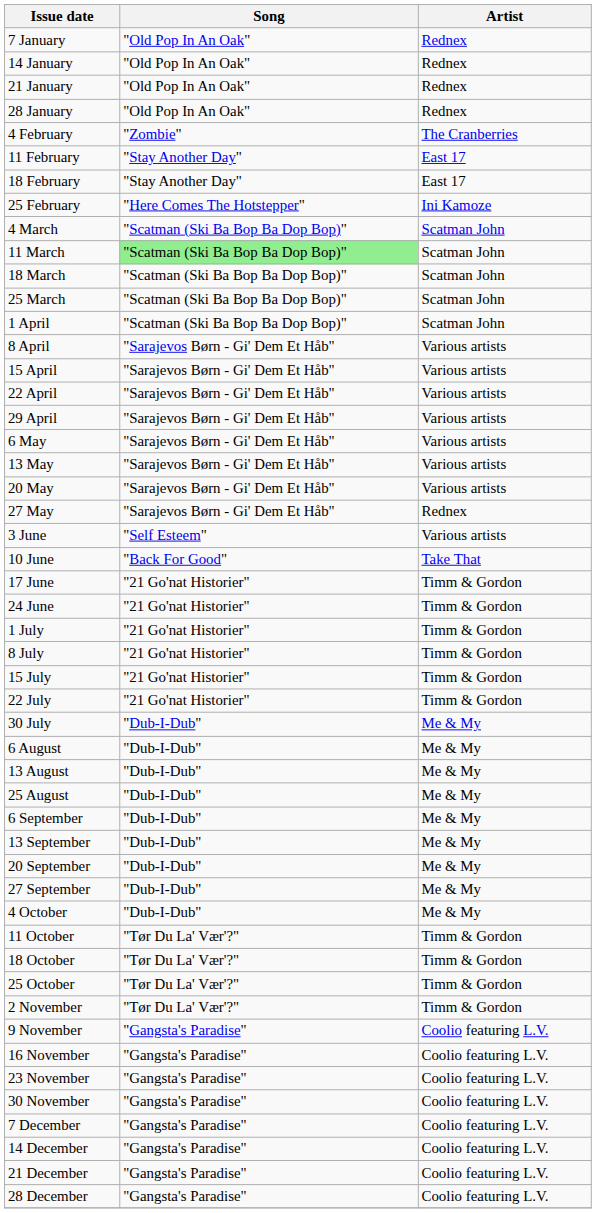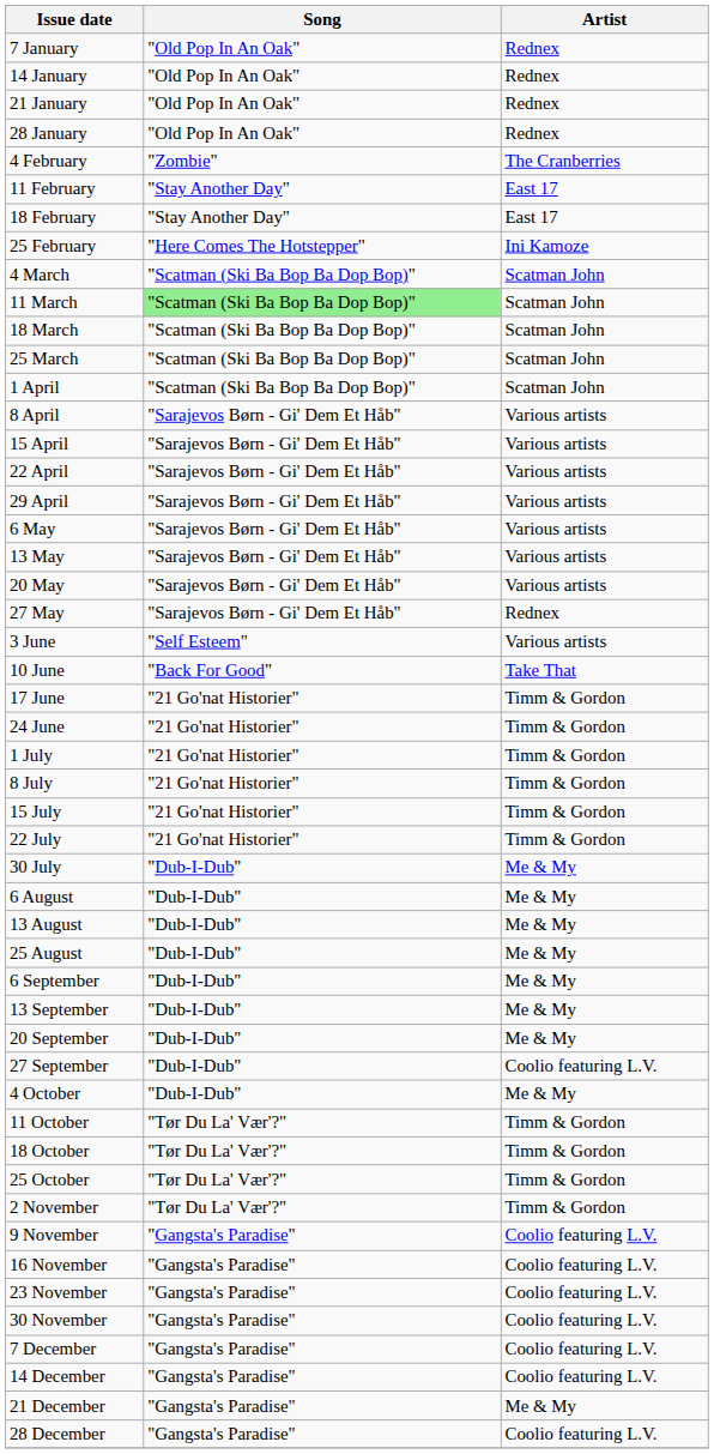 <table width="50%" class=wikitable>
 <tr>
 <th>Issue date</th>
 <th>Song</th>
 <th>Artist</th>
 </tr>
 <tr>
 <td>7 January</td>
 <td>"<a href='#'>Old Pop In An Oak</a>"</td>
 <td><a href='#'>Rednex</a></td>
 </tr>
 <tr>
 <td>14 January</td>
 <td>"Old Pop In An Oak"</td>
 <td>Rednex</td>
 </tr>
 <tr>
 <td>21 January</td>
 <td>"Old Pop In An Oak"</td>
 <td>Rednex</td>
 </tr>
 <tr>
 <td>28 January</td>
 <td>"Old Pop In An Oak"</td>
 <td>Rednex</td>
 </tr>
 <tr>
 <td>4 February</td>
 <td>"<a href='#'>Zombie</a>"</td>
 <td><a href='#'>The Cranberries</a></td>
 </tr>
 <tr>
 <td>11 February</td>
 <td>"<a href='#'>Stay Another Day</a>"</td>
 <td><a href='#'>East 17</a></td>
 </tr>
 <tr>
 <td>18 February</td>
 <td>"Stay Another Day"</td>
 <td>East 17</td>
 </tr>
 <tr>
 <td>25 February</td>
 <td>"<a href='#'>Here Comes The Hotstepper</a>"</td>
 <td><a href='#'>Ini Kamoze</a></td>
 </tr>
 <tr>
 <td>4 March</td>
 <td>"<a href='#'>Scatman (Ski Ba Bop Ba Dop Bop)</a>"</td>
 <td><a href='#'>Scatman John</a></td>
 </tr>
 <tr>
 <td>11 March</td>
 <td style="background: lightgreen;">"Scatman (Ski Ba Bop Ba Dop Bop)"</td>
 <td>Scatman John</td>
 </tr>
 <tr>
 <td>18 March</td>
 <td>"Scatman (Ski Ba Bop Ba Dop Bop)"</td>
 <td>Scatman John</td>
 </tr>
 <tr>
 <td>25 March</td>
 <td>"Scatman (Ski Ba Bop Ba Dop Bop)"</td>
 <td>Scatman John</td>
 </tr>
 <tr>
 <td>1 April</td>
 <td>"Scatman (Ski Ba Bop Ba Dop Bop)"</td>
 <td>Scatman John</td>
 </tr>
 <tr>
 <td>8 April</td>
 <td>"<a href='#'>Sarajevos</a> Børn - Gi' Dem Et Håb"</td>
 <td>Various artists</td>
 </tr>
 <tr>
 <td>15 April</td>
 <td>"Sarajevos Børn - Gi' Dem Et Håb"</td>
 <td>Various artists</td>
 </tr>
 <tr>
 <td>22 April</td>
 <td>"Sarajevos Børn - Gi' Dem Et Håb"</td>
 <td>Various artists</td>
 </tr>
 <tr>
 <td>29 April</td>
 <td>"Sarajevos Børn - Gi' Dem Et Håb"</td>
 <td>Various artists</td>
 </tr>
 <tr>
 <td>6 May</td>
 <td>"Sarajevos Børn - Gi' Dem Et Håb"</td>
 <td>Various artists</td>
 </tr>
 <tr>
 <td>13 May</td>
 <td>"Sarajevos Børn - Gi' Dem Et Håb"</td>
 <td>Various artists</td>
 </tr>
 <tr>
 <td>20 May</td>
 <td>"Sarajevos Børn - Gi' Dem Et Håb"</td>
 <td>Various artists</td>
 </tr>
 <tr>
 <td>27 May</td>
 <td>"Sarajevos Børn - Gi' Dem Et Håb"</td>
 <td>Rednex</td>
 </tr>
 <tr>
 <td>3 June</td>
 <td>"<a href='#'>Self Esteem</a>"</td>
 <td>Various artists</td>
 </tr>
 <tr>
 <td>10 June</td>
 <td>"<a href='#'>Back For Good</a>"</td>
 <td><a href='#'>Take That</a></td>
 </tr>
 <tr>
 <td>17 June</td>
 <td>"21 Go'nat Historier"</td>
 <td>Timm & Gordon</td>
 </tr>
 <tr>
 <td>24 June</td>
 <td>"21 Go'nat Historier"</td>
 <td>Timm & Gordon</td>
 </tr>
 <tr>
 <td>1 July</td>
 <td>"21 Go'nat Historier"</td>
 <td>Timm & Gordon</td>
 </tr>
 <tr>
 <td>8 July</td>
 <td>"21 Go'nat Historier"</td>
 <td>Timm & Gordon</td>
 </tr>
 <tr>
 <td>15 July</td>
 <td>"21 Go'nat Historier"</td>
 <td>Timm & Gordon</td>
 </tr>
 <tr>
 <td>22 July</td>
 <td>"21 Go'nat Historier"</td>
 <td>Timm & Gordon</td>
 </tr>
 <tr>
 <td>30 July</td>
 <td>"<a href='#'>Dub-I-Dub</a>"</td>
 <td><a href='#'>Me & My</a></td>
 </tr>
 <tr>
 <td>6 August</td>
 <td>"Dub-I-Dub"</td>
 <td>Me & My</td>
 </tr>
 <tr>
 <td>13 August</td>
 <td>"Dub-I-Dub"</td>
 <td>Me & My</td>
 </tr>
 <tr>
 <td>25 August</td>
 <td>"Dub-I-Dub"</td>
 <td>Me & My</td>
 </tr>
 <tr>
 <td>6 September</td>
 <td>"Dub-I-Dub"</td>
 <td>Me & My</td>
 </tr>
 <tr>
 <td>13 September</td>
 <td>"Dub-I-Dub"</td>
 <td>Me & My</td>
 </tr>
 <tr>
 <td>20 September</td>
 <td>"Dub-I-Dub"</td>
 <td>Me & My</td>
 </tr>
 <tr>
 <td>27 September</td>
 <td>"Dub-I-Dub"</td>
-<td>Me & My</td>
+<td>Coolio featuring L.V.</td>
 </tr>
 <tr>
 <td>4 October</td>
 <td>"Dub-I-Dub"</td>
 <td>Me & My</td>
 </tr>
 <tr>
 <td>11 October</td>
 <td>"Tør Du La' Vær'?"</td>
 <td>Timm & Gordon</td>
 </tr>
 <tr>
 <td>18 October</td>
 <td>"Tør Du La' Vær'?"</td>
 <td>Timm & Gordon</td>
 </tr>
 <tr>
 <td>25 October</td>
 <td>"Tør Du La' Vær'?"</td>
 <td>Timm & Gordon</td>
 </tr>
 <tr>
 <td>2 November</td>
 <td>"Tør Du La' Vær'?"</td>
 <td>Timm & Gordon</td>
 </tr>
 <tr>
 <td>9 November</td>
 <td>"<a href='#'>Gangsta's Paradise</a>"</td>
 <td><a href='#'>Coolio</a> featuring <a href='#'>L.V.</a></td>
 </tr>
 <tr>
 <td>16 November</td>
 <td>"Gangsta's Paradise"</td>
 <td>Coolio featuring L.V.</td>
 </tr>
 <tr>
 <td>23 November</td>
 <td>"Gangsta's Paradise"</td>
 <td>Coolio featuring L.V.</td>
 </tr>
 <tr>
 <td>30 November</td>
 <td>"Gangsta's Paradise"</td>
 <td>Coolio featuring L.V.</td>
 </tr>
 <tr>
 <td>7 December</td>
 <td>"Gangsta's Paradise"</td>
 <td>Coolio featuring L.V.</td>
 </tr>
 <tr>
 <td>14 December</td>
 <td>"Gangsta's Paradise"</td>
 <td>Coolio featuring L.V.</td>
 </tr>
 <tr>
 <td>21 December</td>
 <td>"Gangsta's Paradise"</td>
-<td>Coolio featuring L.V.</td>
+<td>Me & My</td>
 </tr>
 <tr>
 <td>28 December</td>
 <td>"Gangsta's Paradise"</td>
 <td>Coolio featuring L.V.</td>
 </tr>
 <tr>
 </tr>
 </table>
